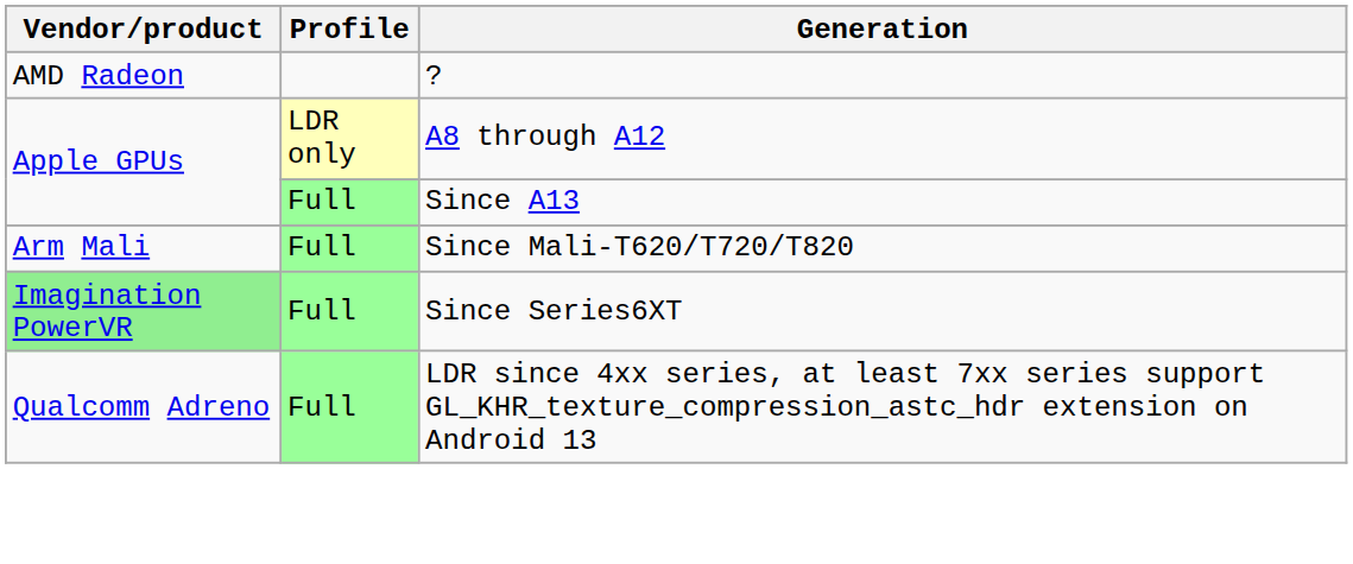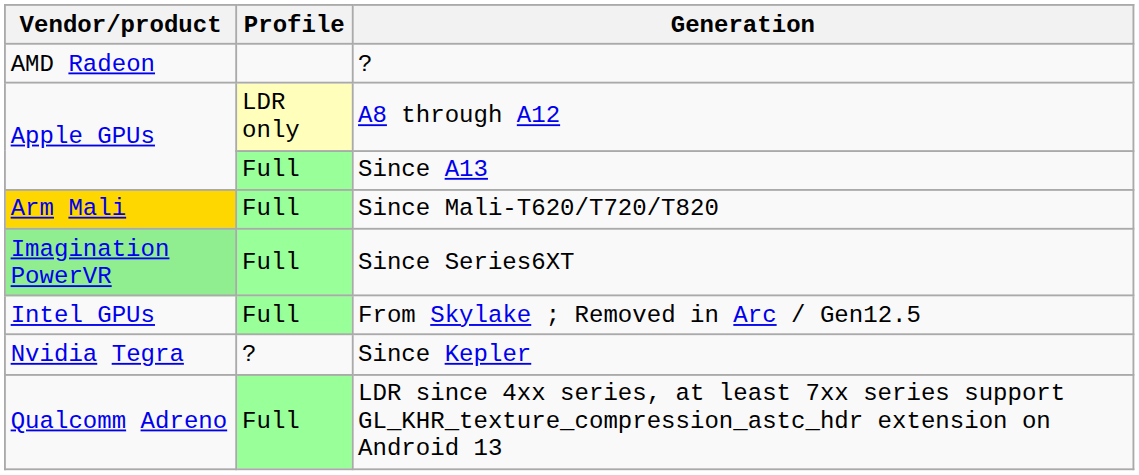 <table class="wikitable">
 <tr>
 <th>Vendor/product</th>
 <th>Profile</th>
 <th>Generation</th>
 </tr>
 <tr>
 <td>AMD <a href='#'>Radeon</a></td>
 <td></td>
 <td>?</td>
 </tr>
 <tr>
 <td rowspan="2"><a href='#'>Apple GPUs</a></td>
 <td style="background:#FFB">LDR only</td>
 <td><a href='#'>A8</a> through <a href='#'>A12</a></td>
 </tr>
 <tr>
 <td style="background:#9F9">Full</td>
 <td>Since <a href='#'>A13</a></td>
 </tr>
 <tr>
-<td><a href='#'>Arm</a> <a href='#'>Mali</a></td>
+<td style="background: gold;"><a href='#'>Arm</a> <a href='#'>Mali</a></td>
 <td style="background:#9F9">Full</td>
 <td>Since Mali-T620/T720/T820</td>
 </tr>
 <tr>
 <td style="background: lightgreen;"><a href='#'>Imagination</a> <a href='#'>PowerVR</a></td>
 <td style="background:#9F9">Full</td>
 <td>Since Series6XT</td>
 </tr>
 <tr>
+<td><a href='#'>Intel GPUs</a></td>
+<td style="background:#9F9">Full</td>
+<td>From <a href='#'>Skylake</a> <span>; Removed in <a href='#'>Arc</a> / Gen12.5</span></td>
+</tr>
+<tr>
+<td><a href='#'>Nvidia</a> <a href='#'>Tegra</a></td>
+<td>?</td>
+<td>Since <a href='#'>Kepler</a></td>
+</tr>
+<tr>
 <td><a href='#'>Qualcomm</a> <a href='#'>Adreno</a></td>
 <td style="background:#9F9">Full</td>
 <td>LDR since 4xx series, at least 7xx series support GL_KHR_texture_compression_astc_hdr extension on Android 13</td>
 </tr>
 </table>
